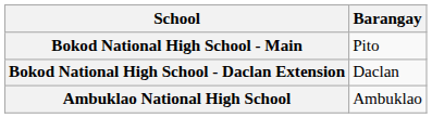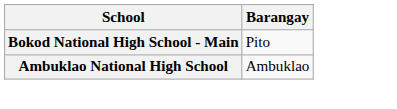 <table class="wikitable collapsible sortable collapsed plainrowheaders" style="font-size:90%;">
 <tr>
 <th scope="col">School</th>
 <th scope="col">Barangay</th>
 </tr>
 <tr>
 <th scope="row">Bokod National High School - Main</th>
 <td>Pito</td>
 </tr>
 <tr>
-<th scope="row">Bokod National High School - Daclan Extension</th>
-<td>Daclan</td>
-</tr>
-<tr>
 <th scope="row">Ambuklao National High School</th>
 <td>Ambuklao</td>
 </tr>
 </table>
